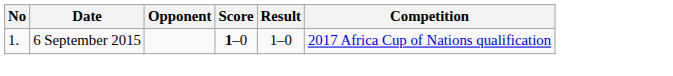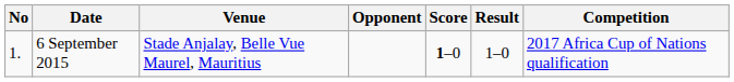 <table class="wikitable" style="font-size:85%;">
 <tr>
 <th>No</th>
 <th>Date</th>
+<th>Venue</th>
 <th>Opponent</th>
 <th>Score</th>
 <th>Result</th>
 <th>Competition</th>
 </tr>
 <tr>
 <td>1.</td>
 <td>6 September 2015</td>
+<td><a href='#'>Stade Anjalay</a>, <a href='#'>Belle Vue Maurel</a>, <a href='#'>Mauritius</a></td>
 <td></td>
 <td align=center><strong>1</strong>–0</td>
 <td align=center>1–0</td>
 <td><a href='#'>2017 Africa Cup of Nations qualification</a></td>
 </tr>
 </table>
